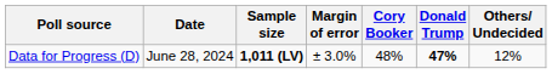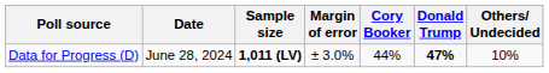 <table class="wikitable sortable mw-datatable" style="text-align:center;font-size:90%;line-height:17px">
 <tr>
 <th>Poll source</th>
 <th>Date</th>
 <th>Sample<br>size</th>
 <th>Margin<br>of error</th>
 <th class="unsortable"><a href='#'>Cory<br>Booker</a><br><small></small></th>
 <th class="unsortable"><a href='#'>Donald<br>Trump</a><br><small></small></th>
 <th class="unsortable">Others/<br>Undecided</th>
 </tr>
 <tr>
 <td><a href='#'>Data for Progress (D)</a></td>
 <td>June 28, 2024</td>
 <td><strong>1,011 (LV)</strong></td>
 <td>± 3.0%</td>
-<td>48%</td>
+<td>44%</td>
 <td><strong>47%</strong></td>
-<td>12%</td>
+<td>10%</td>
 </tr>
 </table>
